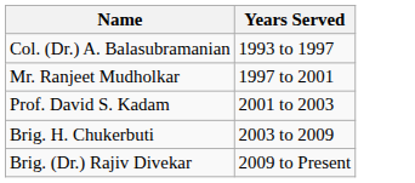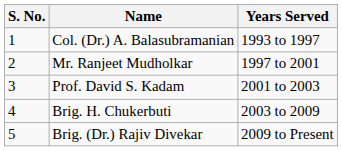 <table class="wikitable">
 <tr>
+<th>S. No.</th>
 <th>Name</th>
 <th>Years Served</th>
 </tr>
 <tr>
+<td>1</td>
 <td>Col. (Dr.) A. Balasubramanian</td>
 <td>1993 to 1997</td>
 </tr>
 <tr>
+<td>2</td>
 <td>Mr. Ranjeet Mudholkar</td>
 <td>1997 to 2001</td>
 </tr>
 <tr>
+<td>3</td>
 <td>Prof. David S. Kadam</td>
 <td>2001 to 2003</td>
 </tr>
 <tr>
+<td>4</td>
 <td>Brig. H. Chukerbuti</td>
 <td>2003 to 2009</td>
 </tr>
 <tr>
+<td>5</td>
 <td>Brig. (Dr.) Rajiv Divekar</td>
 <td>2009 to Present</td>
 </tr>
 </table>
